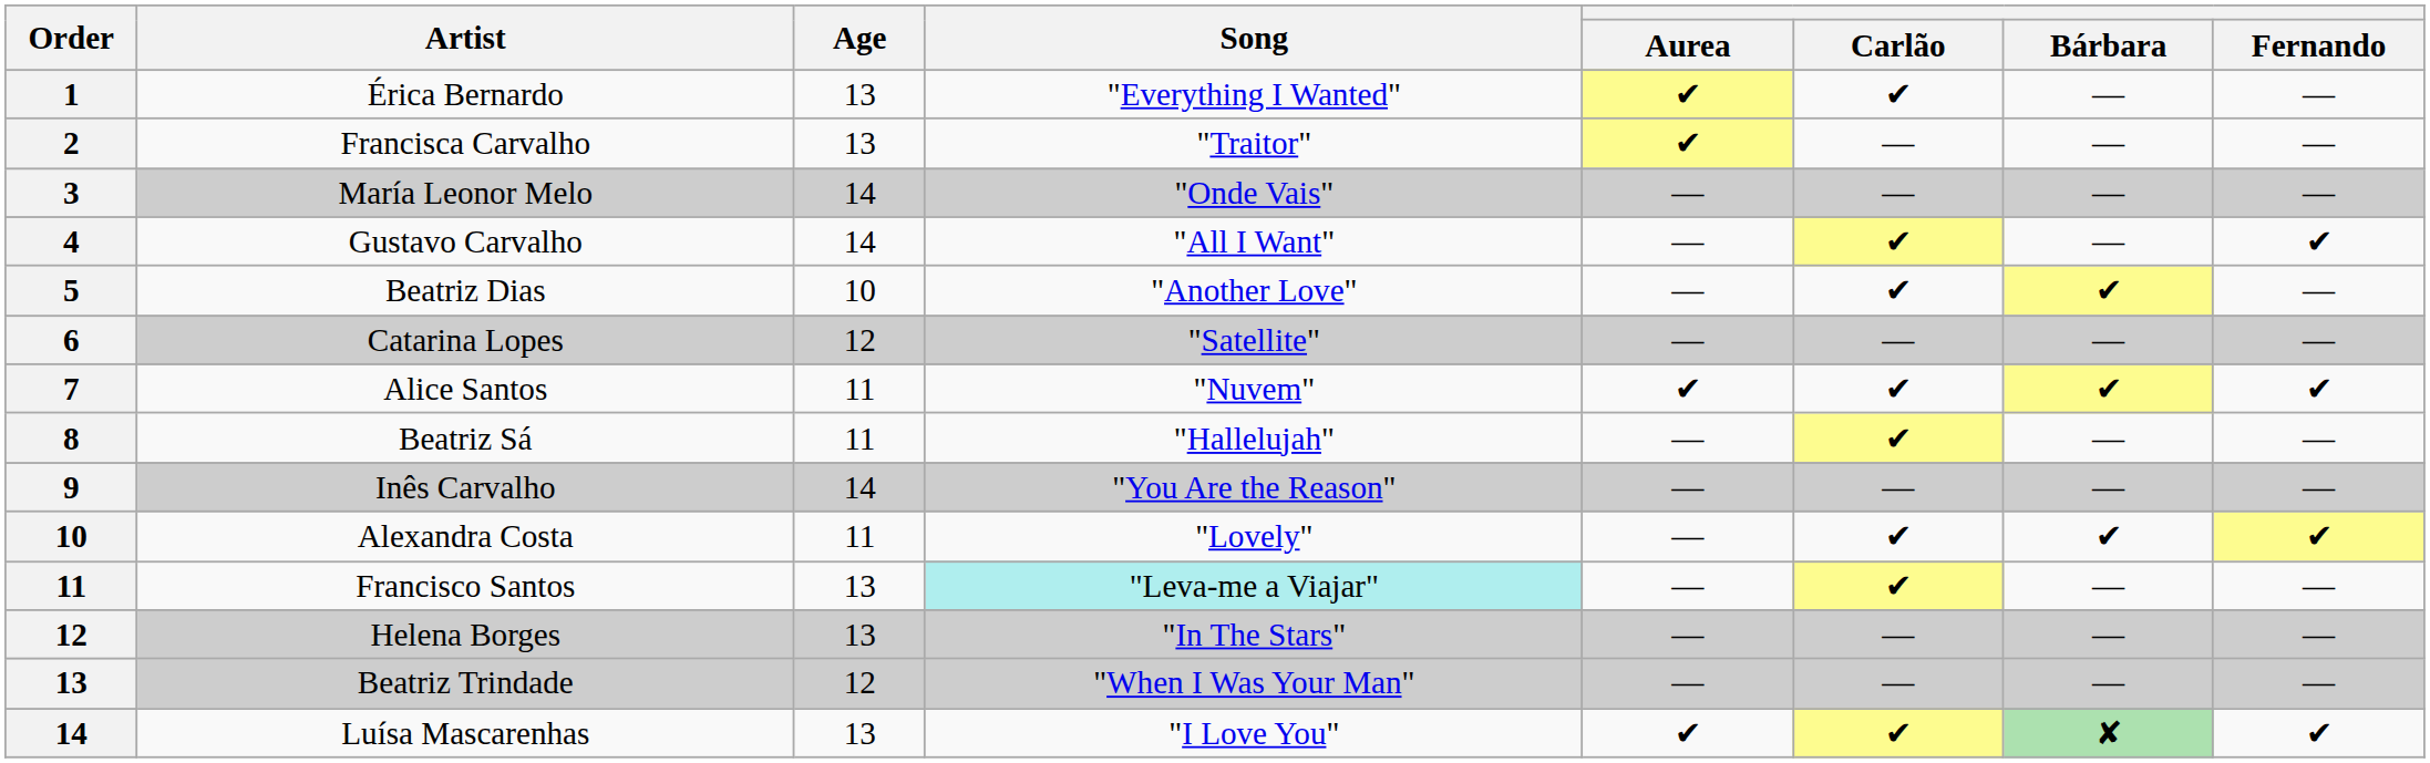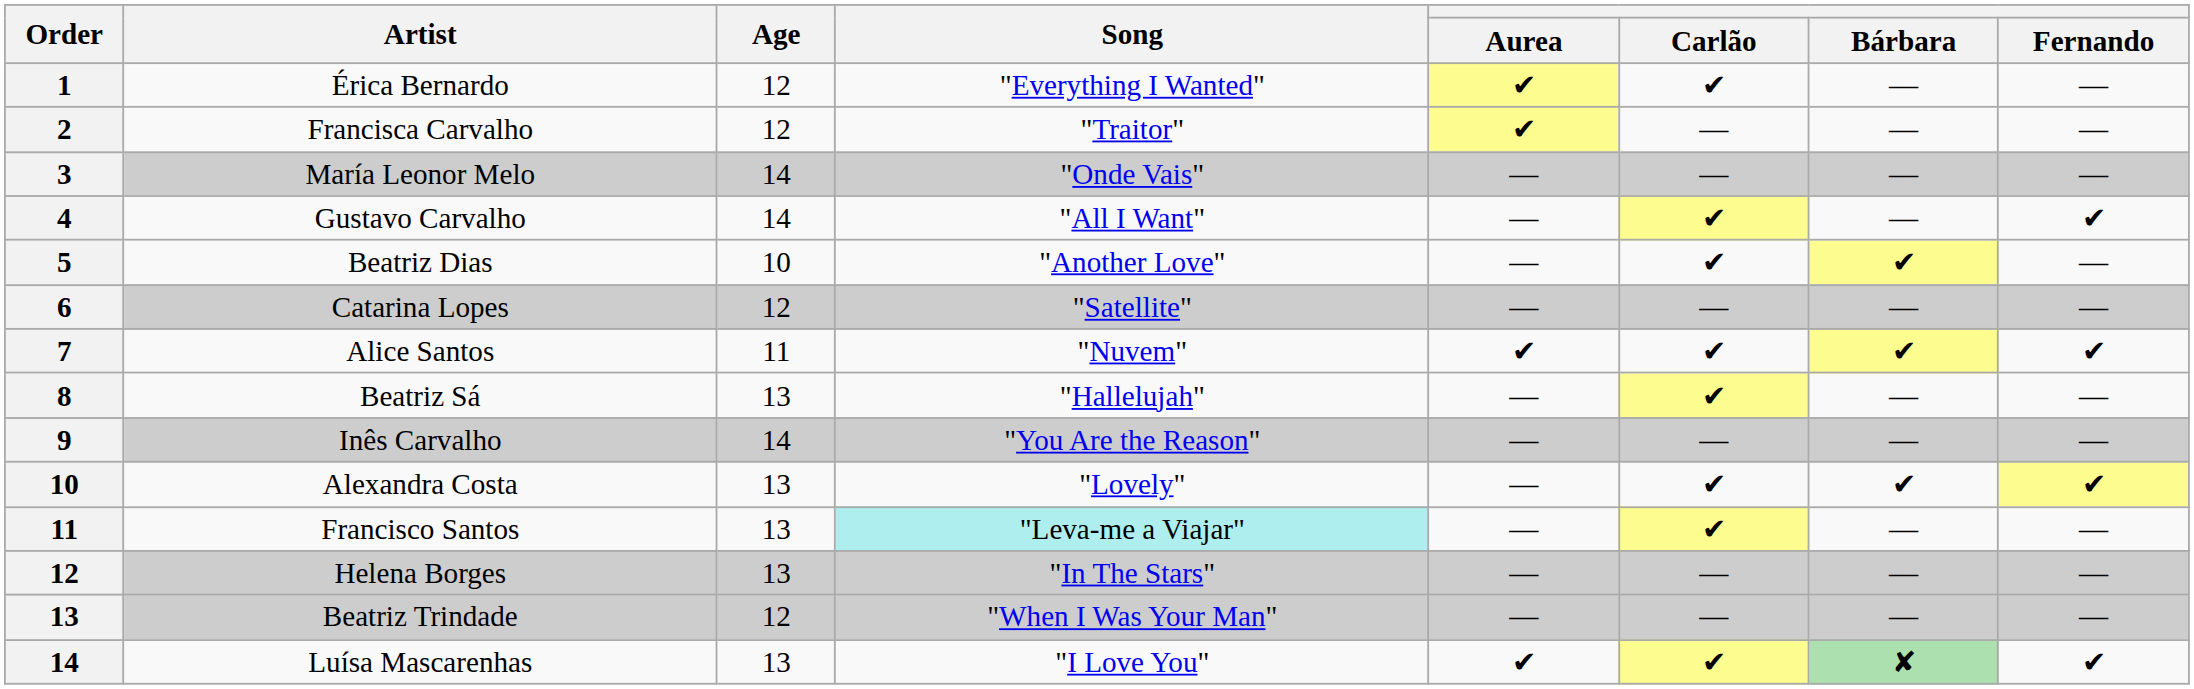 <table class="wikitable" style="text-align:center; line-height:17px; width:95%">
 <tr>
 <th rowspan="2" width="05%">Order</th>
 <th rowspan="2" width="25%">Artist</th>
 <th rowspan="2" width="05%">Age</th>
 <th rowspan="2" width="25%">Song</th>
 <th colspan="4"></th>
 </tr>
 <tr>
 <th width="08%">Aurea</th>
 <th width="08%">Carlão</th>
 <th width="08%">Bárbara</th>
 <th width="08%">Fernando</th>
 </tr>
 <tr>
 <th>1</th>
 <td>Érica Bernardo</td>
-<td>13</td>
+<td>12</td>
 <td>"<a href='#'>Everything I Wanted</a>"</td>
 <td style="background:#fdfc8f">✔</td>
 <td>✔</td>
 <td>—</td>
 <td>—</td>
 </tr>
 <tr>
 <th>2</th>
 <td>Francisca Carvalho</td>
-<td>13</td>
+<td>12</td>
 <td>"<a href='#'>Traitor</a>"</td>
 <td style="background:#fdfc8f">✔</td>
 <td>—</td>
 <td>—</td>
 <td>—</td>
 </tr>
 <tr style="background:#cdcdcd">
 <th>3</th>
 <td>María Leonor Melo</td>
 <td>14</td>
 <td>"<a href='#'>Onde Vais</a>"</td>
 <td>—</td>
 <td>—</td>
 <td>—</td>
 <td>—</td>
 </tr>
 <tr>
 <th>4</th>
 <td>Gustavo Carvalho</td>
 <td>14</td>
 <td>"<a href='#'>All I Want</a>"</td>
 <td>—</td>
 <td style="background:#fdfc8f">✔</td>
 <td>—</td>
 <td>✔</td>
 </tr>
 <tr>
 <th>5</th>
 <td>Beatriz Dias</td>
 <td>10</td>
 <td>"<a href='#'>Another Love</a>"</td>
 <td>—</td>
 <td>✔</td>
 <td style="background:#fdfc8f">✔</td>
 <td>—</td>
 </tr>
 <tr style="background:#cdcdcd">
 <th>6</th>
 <td>Catarina Lopes</td>
 <td>12</td>
 <td>"<a href='#'>Satellite</a>"</td>
 <td>—</td>
 <td>—</td>
 <td>—</td>
 <td>—</td>
 </tr>
 <tr>
 <th>7</th>
 <td>Alice Santos</td>
 <td>11</td>
 <td>"<a href='#'>Nuvem</a>"</td>
 <td>✔</td>
 <td>✔</td>
 <td style="background:#fdfc8f">✔</td>
 <td>✔</td>
 </tr>
 <tr>
 <th>8</th>
 <td>Beatriz Sá</td>
-<td>11</td>
+<td>13</td>
 <td>"<a href='#'>Hallelujah</a>"</td>
 <td>—</td>
 <td style="background:#fdfc8f">✔</td>
 <td>—</td>
 <td>—</td>
 </tr>
 <tr style="background:#cdcdcd">
 <th>9</th>
 <td>Inês Carvalho</td>
 <td>14</td>
 <td>"<a href='#'>You Are the Reason</a>"</td>
 <td>—</td>
 <td>—</td>
 <td>—</td>
 <td>—</td>
 </tr>
 <tr>
 <th>10</th>
 <td>Alexandra Costa</td>
-<td>11</td>
+<td>13</td>
 <td>"<a href='#'>Lovely</a>"</td>
 <td>—</td>
 <td>✔</td>
 <td>✔</td>
 <td style="background:#fdfc8f">✔</td>
 </tr>
 <tr>
 <th>11</th>
 <td>Francisco Santos</td>
 <td>13</td>
 <td style="background: paleturquoise;">"Leva-me a Viajar"</td>
 <td>—</td>
 <td style="background:#fdfc8f">✔</td>
 <td>—</td>
 <td>—</td>
 </tr>
 <tr style="background:#cdcdcd">
 <th>12</th>
 <td>Helena Borges</td>
 <td>13</td>
 <td>"<a href='#'>In The Stars</a>"</td>
 <td>—</td>
 <td>—</td>
 <td>—</td>
 <td>—</td>
 </tr>
 <tr style="background:#cdcdcd">
 <th>13</th>
 <td>Beatriz Trindade</td>
 <td>12</td>
 <td>"<a href='#'>When I Was Your Man</a>"</td>
 <td>—</td>
 <td>—</td>
 <td>—</td>
 <td>—</td>
 </tr>
 <tr>
 <th>14</th>
 <td>Luísa Mascarenhas</td>
 <td>13</td>
 <td>"<a href='#'>I Love You</a>"</td>
 <td>✔</td>
 <td style="background:#fdfc8f">✔</td>
 <td style="background:#ace1af">✘</td>
 <td>✔</td>
 </tr>
 </table>
